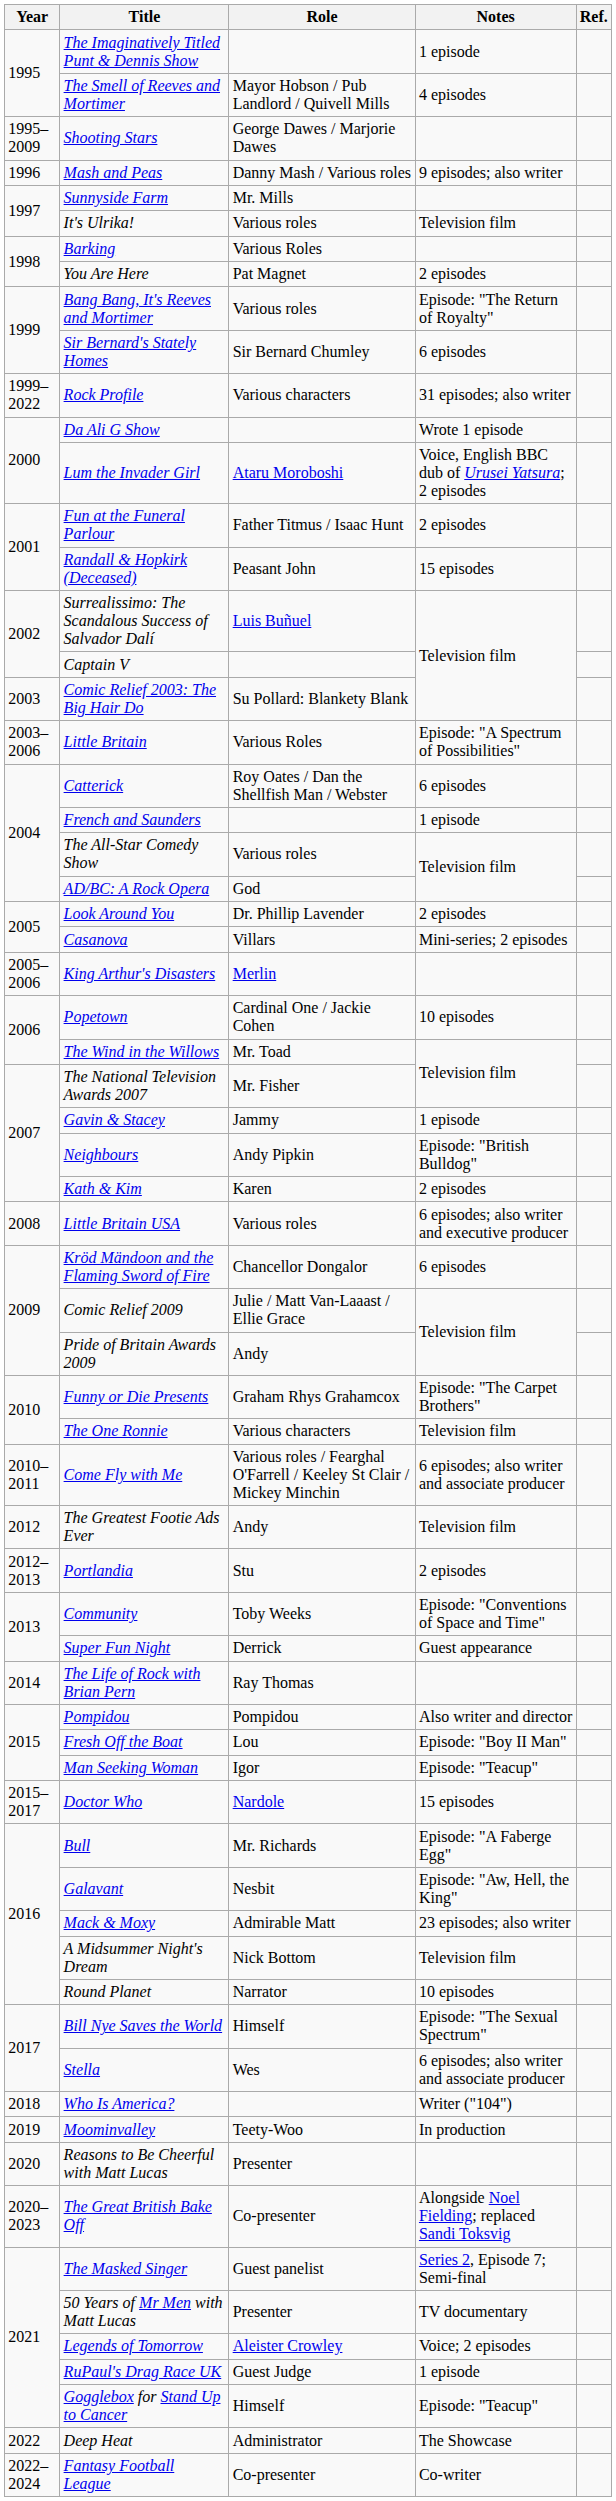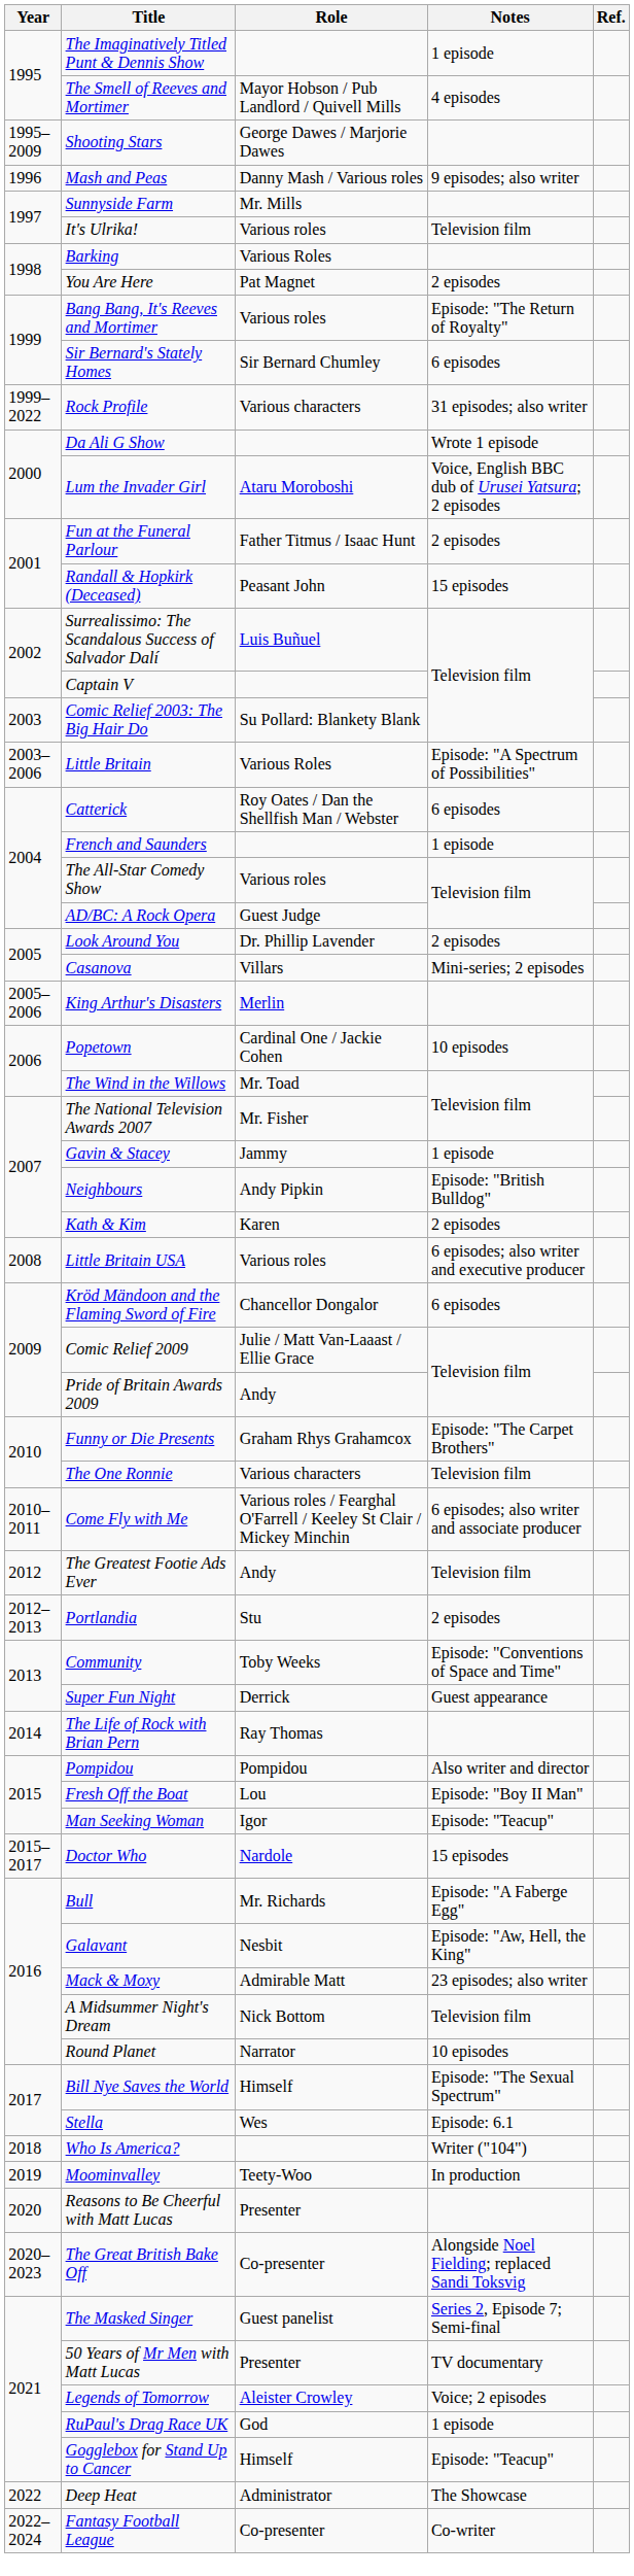 <table class="wikitable sortable">
 <tr>
 <th>Year</th>
 <th>Title</th>
 <th>Role</th>
 <th>Notes</th>
 <th>Ref.</th>
 </tr>
 <tr>
 <td rowspan="2">1995</td>
 <td><em><a href='#'>The Imaginatively Titled Punt & Dennis Show</a></em></td>
 <td></td>
 <td>1 episode</td>
 <td></td>
 </tr>
 <tr>
 <td><em><a href='#'>The Smell of Reeves and Mortimer</a></em></td>
 <td>Mayor Hobson / Pub Landlord / Quivell Mills</td>
 <td>4 episodes</td>
 <td></td>
 </tr>
 <tr>
 <td>1995–2009</td>
 <td><em><a href='#'>Shooting Stars</a></em></td>
 <td>George Dawes / Marjorie Dawes</td>
 <td></td>
 <td></td>
 </tr>
 <tr>
 <td>1996</td>
 <td><em><a href='#'>Mash and Peas</a></em></td>
 <td>Danny Mash / Various roles</td>
 <td>9 episodes; also writer</td>
 <td></td>
 </tr>
 <tr>
 <td rowspan="2">1997</td>
 <td><em><a href='#'>Sunnyside Farm</a></em></td>
 <td>Mr. Mills</td>
 <td></td>
 <td></td>
 </tr>
 <tr>
 <td><em>It's Ulrika!</em></td>
 <td>Various roles</td>
 <td>Television film</td>
 <td></td>
 </tr>
 <tr>
 <td rowspan="2">1998</td>
 <td><em><a href='#'>Barking</a></em></td>
 <td>Various Roles</td>
 <td></td>
 <td></td>
 </tr>
 <tr>
 <td><em>You Are Here</em></td>
 <td>Pat Magnet</td>
 <td>2 episodes</td>
 <td></td>
 </tr>
 <tr>
 <td rowspan="2">1999</td>
 <td><em><a href='#'>Bang Bang, It's Reeves and Mortimer</a></em></td>
 <td>Various roles</td>
 <td>Episode: "The Return of Royalty"</td>
 <td></td>
 </tr>
 <tr>
 <td><em><a href='#'>Sir Bernard's Stately Homes</a></em></td>
 <td>Sir Bernard Chumley</td>
 <td>6 episodes</td>
 <td></td>
 </tr>
 <tr>
 <td>1999–2022</td>
 <td><em><a href='#'>Rock Profile</a></em></td>
 <td>Various characters</td>
 <td>31 episodes; also writer</td>
 <td></td>
 </tr>
 <tr>
 <td rowspan="2">2000</td>
 <td><em><a href='#'>Da Ali G Show</a></em></td>
 <td></td>
 <td>Wrote 1 episode</td>
 <td></td>
 </tr>
 <tr>
 <td><em><a href='#'>Lum the Invader Girl</a></em></td>
 <td><a href='#'>Ataru Moroboshi</a></td>
 <td>Voice, English BBC dub of <em><a href='#'>Urusei Yatsura</a></em>; 2 episodes</td>
 <td></td>
 </tr>
 <tr>
 <td rowspan="2">2001</td>
 <td><em><a href='#'>Fun at the Funeral Parlour</a></em></td>
 <td>Father Titmus / Isaac Hunt</td>
 <td>2 episodes</td>
 <td></td>
 </tr>
 <tr>
 <td><em><a href='#'>Randall & Hopkirk (Deceased)</a></em></td>
 <td>Peasant John</td>
 <td>15 episodes</td>
 <td></td>
 </tr>
 <tr>
 <td rowspan="2">2002</td>
 <td><em>Surrealissimo: The Scandalous Success of Salvador Dalí</em></td>
 <td><a href='#'>Luis Buñuel</a></td>
 <td rowspan="3">Television film</td>
 <td></td>
 </tr>
 <tr>
 <td><em>Captain V</em></td>
 <td></td>
 <td></td>
 </tr>
 <tr>
 <td>2003</td>
 <td><em><a href='#'>Comic Relief 2003: The Big Hair Do</a></em></td>
 <td>Su Pollard: Blankety Blank</td>
 <td></td>
 </tr>
 <tr>
 <td>2003–2006</td>
 <td><em><a href='#'>Little Britain</a></em></td>
 <td>Various Roles</td>
 <td>Episode: "A Spectrum of Possibilities"</td>
 <td></td>
 </tr>
 <tr>
 <td rowspan="4">2004</td>
 <td><em><a href='#'>Catterick</a></em></td>
 <td>Roy Oates / Dan the Shellfish Man / Webster</td>
 <td>6 episodes</td>
 <td></td>
 </tr>
 <tr>
 <td><em><a href='#'>French and Saunders</a></em></td>
 <td></td>
 <td>1 episode</td>
 <td></td>
 </tr>
 <tr>
 <td><em>The All-Star Comedy Show</em></td>
 <td>Various roles</td>
 <td rowspan="2">Television film</td>
 <td></td>
 </tr>
 <tr>
 <td><em><a href='#'>AD/BC: A Rock Opera</a></em></td>
-<td>God</td>
+<td>Guest Judge</td>
 <td></td>
 </tr>
 <tr>
 <td rowspan="2">2005</td>
 <td><em><a href='#'>Look Around You</a></em></td>
 <td>Dr. Phillip Lavender</td>
 <td>2 episodes</td>
 <td></td>
 </tr>
 <tr>
 <td><em><a href='#'>Casanova</a></em></td>
 <td>Villars</td>
 <td>Mini-series; 2 episodes</td>
 <td></td>
 </tr>
 <tr>
 <td>2005–2006</td>
 <td><em><a href='#'>King Arthur's Disasters</a></em></td>
 <td><a href='#'>Merlin</a></td>
 <td></td>
 <td></td>
 </tr>
 <tr>
 <td rowspan="2">2006</td>
 <td><em><a href='#'>Popetown</a></em></td>
 <td>Cardinal One / Jackie Cohen</td>
 <td>10 episodes</td>
 <td></td>
 </tr>
 <tr>
 <td><em><a href='#'>The Wind in the Willows</a></em></td>
 <td>Mr. Toad</td>
 <td rowspan="2">Television film</td>
 <td></td>
 </tr>
 <tr>
 <td rowspan="4">2007</td>
 <td><em>The National Television Awards 2007</em></td>
 <td>Mr. Fisher</td>
 <td></td>
 </tr>
 <tr>
 <td><em><a href='#'>Gavin & Stacey</a></em></td>
 <td>Jammy</td>
 <td>1 episode</td>
 <td></td>
 </tr>
 <tr>
 <td><em><a href='#'>Neighbours</a></em></td>
 <td>Andy Pipkin</td>
 <td>Episode: "British Bulldog"</td>
 <td></td>
 </tr>
 <tr>
 <td><em><a href='#'>Kath & Kim</a></em></td>
 <td>Karen</td>
 <td>2 episodes</td>
 <td></td>
 </tr>
 <tr>
 <td>2008</td>
 <td><em><a href='#'>Little Britain USA</a></em></td>
 <td>Various roles</td>
 <td>6 episodes; also writer and executive producer</td>
 <td></td>
 </tr>
 <tr>
 <td rowspan="3">2009</td>
 <td><em><a href='#'>Kröd Mändoon and the Flaming Sword of Fire</a></em></td>
 <td>Chancellor Dongalor</td>
 <td>6 episodes</td>
 <td></td>
 </tr>
 <tr>
 <td><em>Comic Relief 2009</em></td>
 <td>Julie / Matt Van-Laaast / Ellie Grace</td>
 <td rowspan="2">Television film</td>
 <td></td>
 </tr>
 <tr>
 <td><em>Pride of Britain Awards 2009</em></td>
 <td>Andy</td>
 <td></td>
 </tr>
 <tr>
 <td rowspan="2">2010</td>
 <td><em><a href='#'>Funny or Die Presents</a></em></td>
 <td>Graham Rhys Grahamcox</td>
 <td>Episode: "The Carpet Brothers"</td>
 <td></td>
 </tr>
 <tr>
 <td><em><a href='#'>The One Ronnie</a></em></td>
 <td>Various characters</td>
 <td>Television film</td>
 <td></td>
 </tr>
 <tr>
 <td>2010–2011</td>
 <td><em><a href='#'>Come Fly with Me</a></em></td>
 <td>Various roles / Fearghal O'Farrell / Keeley St Clair / Mickey Minchin</td>
 <td>6 episodes; also writer and associate producer</td>
 <td></td>
 </tr>
 <tr>
 <td>2012</td>
 <td><em>The Greatest Footie Ads Ever</em></td>
 <td>Andy</td>
 <td>Television film</td>
 <td></td>
 </tr>
 <tr>
 <td>2012–2013</td>
 <td><em><a href='#'>Portlandia</a></em></td>
 <td>Stu</td>
 <td>2 episodes</td>
 <td></td>
 </tr>
 <tr>
 <td rowspan="2">2013</td>
 <td><em><a href='#'>Community</a></em></td>
 <td>Toby Weeks</td>
 <td>Episode: "Conventions of Space and Time"</td>
 <td></td>
 </tr>
 <tr>
 <td><em><a href='#'>Super Fun Night</a></em></td>
 <td>Derrick</td>
 <td>Guest appearance</td>
 <td></td>
 </tr>
 <tr>
 <td>2014</td>
 <td><em><a href='#'>The Life of Rock with Brian Pern</a></em></td>
 <td>Ray Thomas</td>
 <td></td>
 <td></td>
 </tr>
 <tr>
 <td rowspan="3">2015</td>
 <td><em><a href='#'>Pompidou</a></em></td>
 <td>Pompidou</td>
 <td>Also writer and director</td>
 <td></td>
 </tr>
 <tr>
 <td><em><a href='#'>Fresh Off the Boat</a></em></td>
 <td>Lou</td>
 <td>Episode: "Boy II Man"</td>
 <td></td>
 </tr>
 <tr>
 <td><em><a href='#'>Man Seeking Woman</a></em></td>
 <td>Igor</td>
 <td>Episode: "Teacup"</td>
 <td></td>
 </tr>
 <tr>
 <td>2015–2017</td>
 <td><em><a href='#'>Doctor Who</a></em></td>
 <td><a href='#'>Nardole</a></td>
 <td>15 episodes</td>
 <td></td>
 </tr>
 <tr>
 <td rowspan="5">2016</td>
 <td><em><a href='#'>Bull</a></em></td>
 <td>Mr. Richards</td>
 <td>Episode: "A Faberge Egg"</td>
 <td></td>
 </tr>
 <tr>
 <td><em><a href='#'>Galavant</a></em></td>
 <td>Nesbit</td>
 <td>Episode: "Aw, Hell, the King"</td>
 <td></td>
 </tr>
 <tr>
 <td><em><a href='#'>Mack & Moxy</a></em></td>
 <td>Admirable Matt</td>
 <td>23 episodes; also writer</td>
 <td></td>
 </tr>
 <tr>
 <td><em>A Midsummer Night's Dream</em></td>
 <td>Nick Bottom</td>
 <td>Television film</td>
 <td></td>
 </tr>
 <tr>
 <td><em>Round Planet</em></td>
 <td>Narrator</td>
 <td>10 episodes</td>
 <td></td>
 </tr>
 <tr>
 <td rowspan="2">2017</td>
 <td><em><a href='#'>Bill Nye Saves the World</a></em></td>
 <td>Himself</td>
 <td>Episode: "The Sexual Spectrum"</td>
 <td></td>
 </tr>
 <tr>
 <td><em><a href='#'>Stella</a></em></td>
 <td>Wes</td>
-<td>6 episodes; also writer and associate producer</td>
+<td>Episode: 6.1</td>
 <td></td>
 </tr>
 <tr>
 <td>2018</td>
 <td><em><a href='#'>Who Is America?</a></em></td>
 <td></td>
 <td>Writer ("104")</td>
 <td></td>
 </tr>
 <tr>
 <td>2019</td>
 <td><em><a href='#'>Moominvalley</a></em></td>
 <td>Teety-Woo</td>
 <td>In production</td>
 <td></td>
 </tr>
 <tr>
 <td>2020</td>
 <td><em>Reasons to Be Cheerful with Matt Lucas</em></td>
 <td>Presenter</td>
 <td></td>
 <td></td>
 </tr>
 <tr>
 <td>2020–2023</td>
 <td><em><a href='#'>The Great British Bake Off</a></em></td>
 <td>Co-presenter</td>
 <td>Alongside <a href='#'>Noel Fielding</a>; replaced <a href='#'>Sandi Toksvig</a></td>
 <td></td>
 </tr>
 <tr>
 <td rowspan="5">2021</td>
 <td><em><a href='#'>The Masked Singer</a></em></td>
 <td>Guest panelist</td>
 <td><a href='#'>Series 2</a>, Episode 7; Semi-final</td>
 <td></td>
 </tr>
 <tr>
 <td><em>50 Years of <a href='#'>Mr Men</a> with Matt Lucas</em></td>
 <td>Presenter</td>
 <td>TV documentary</td>
 <td></td>
 </tr>
 <tr>
 <td><em><a href='#'>Legends of Tomorrow</a></em></td>
 <td><a href='#'>Aleister Crowley</a></td>
 <td>Voice; 2 episodes</td>
 <td></td>
 </tr>
 <tr>
 <td><em><a href='#'>RuPaul's Drag Race UK</a></em></td>
-<td>Guest Judge</td>
+<td>God</td>
 <td>1 episode</td>
 <td></td>
 </tr>
 <tr>
 <td><em><a href='#'>Gogglebox</a></em> <em>for <a href='#'>Stand Up to Cancer</a></em></td>
 <td>Himself</td>
 <td>Episode: "Teacup"</td>
 <td></td>
 </tr>
 <tr>
 <td>2022</td>
 <td><em>Deep Heat</em></td>
 <td>Administrator</td>
 <td>The Showcase</td>
 <td></td>
 </tr>
 <tr>
 <td>2022–2024</td>
 <td><em><a href='#'>Fantasy Football League</a></em></td>
 <td>Co-presenter</td>
 <td>Co-writer</td>
 <td></td>
 </tr>
 </table>
